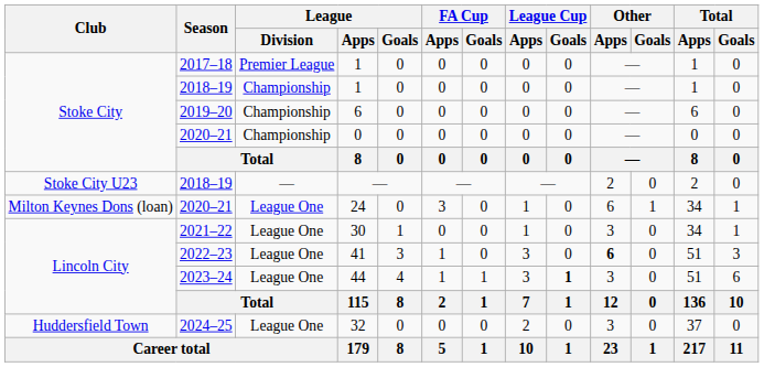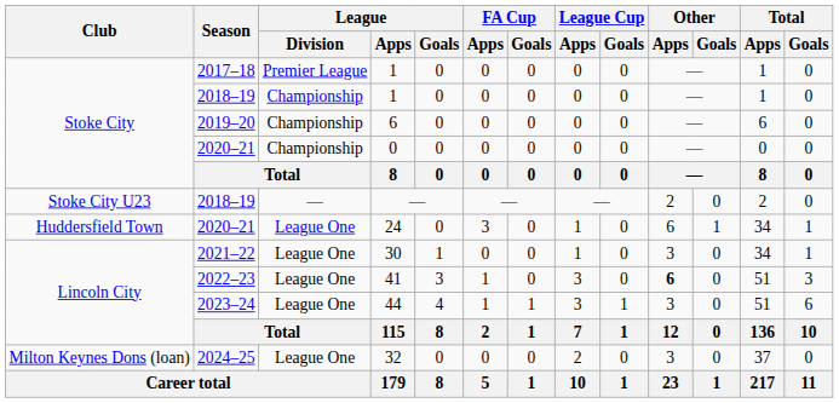 <table class="wikitable" style="text-align: center;">
 <tr>
 <th rowspan="2">Club</th>
 <th rowspan="2">Season</th>
 <th colspan="3">League</th>
 <th colspan="2"><a href='#'>FA Cup</a></th>
 <th colspan="2"><a href='#'>League Cup</a></th>
 <th colspan="2">Other</th>
 <th colspan="2">Total</th>
 </tr>
 <tr>
 <th>Division</th>
 <th>Apps</th>
 <th>Goals</th>
 <th>Apps</th>
 <th>Goals</th>
 <th>Apps</th>
 <th>Goals</th>
 <th>Apps</th>
 <th>Goals</th>
 <th>Apps</th>
 <th>Goals</th>
 </tr>
 <tr>
 <td rowspan=5><a href='#'>Stoke City</a></td>
 <td><a href='#'>2017–18</a></td>
 <td><a href='#'>Premier League</a></td>
 <td>1</td>
 <td>0</td>
 <td>0</td>
 <td>0</td>
 <td>0</td>
 <td>0</td>
 <td colspan=2>—</td>
 <td>1</td>
 <td>0</td>
 </tr>
 <tr>
 <td><a href='#'>2018–19</a></td>
 <td><a href='#'>Championship</a></td>
 <td>1</td>
 <td>0</td>
 <td>0</td>
 <td>0</td>
 <td>0</td>
 <td>0</td>
 <td colspan=2>—</td>
 <td>1</td>
 <td>0</td>
 </tr>
 <tr>
 <td><a href='#'>2019–20</a></td>
 <td>Championship</td>
 <td>6</td>
 <td>0</td>
 <td>0</td>
 <td>0</td>
 <td>0</td>
 <td>0</td>
 <td colspan=2>—</td>
 <td>6</td>
 <td>0</td>
 </tr>
 <tr>
 <td><a href='#'>2020–21</a></td>
 <td>Championship</td>
 <td>0</td>
 <td>0</td>
 <td>0</td>
 <td>0</td>
 <td>0</td>
 <td>0</td>
 <td colspan=2>—</td>
 <td>0</td>
 <td>0</td>
 </tr>
 <tr>
 <th colspan=2>Total</th>
 <th>8</th>
 <th>0</th>
 <th>0</th>
 <th>0</th>
 <th>0</th>
 <th>0</th>
 <th colspan=2>—</th>
 <th>8</th>
 <th>0</th>
 </tr>
 <tr>
 <td><a href='#'>Stoke City U23</a></td>
 <td><a href='#'>2018–19</a></td>
 <td colspan=1>—</td>
 <td colspan=2>—</td>
 <td colspan=2>—</td>
 <td colspan=2>—</td>
 <td>2</td>
 <td>0</td>
 <td>2</td>
 <td>0</td>
 </tr>
 <tr>
-<td><a href='#'>Milton Keynes Dons</a> (loan)</td>
+<td><a href='#'>Huddersfield Town</a></td>
 <td><a href='#'>2020–21</a></td>
 <td><a href='#'>League One</a></td>
 <td>24</td>
 <td>0</td>
 <td>3</td>
 <td>0</td>
 <td>1</td>
 <td>0</td>
 <td>6</td>
 <td>1</td>
 <td>34</td>
 <td>1</td>
 </tr>
 <tr>
 <td rowspan=4><a href='#'>Lincoln City</a></td>
 <td><a href='#'>2021–22</a></td>
 <td>League One</td>
 <td>30</td>
 <td>1</td>
 <td>0</td>
 <td>0</td>
 <td>1</td>
 <td>0</td>
 <td>3</td>
 <td>0</td>
 <td>34</td>
 <td>1</td>
 </tr>
 <tr>
 <td><a href='#'>2022–23</a></td>
 <td>League One</td>
 <td>41</td>
 <td>3</td>
 <td>1</td>
 <td>0</td>
 <td>3</td>
 <td>0</td>
 <td><strong>6</strong></td>
 <td>0</td>
 <td>51</td>
 <td>3</td>
 </tr>
 <tr>
 <td><a href='#'>2023–24</a></td>
 <td>League One</td>
 <td>44</td>
 <td>4</td>
 <td>1</td>
 <td>1</td>
 <td>3</td>
-<td><strong>1</strong></td>
+<td>1</td>
 <td>3</td>
 <td>0</td>
 <td>51</td>
 <td>6</td>
 </tr>
 <tr>
 <th colspan=2>Total</th>
 <th>115</th>
 <th>8</th>
 <th>2</th>
 <th>1</th>
 <th>7</th>
 <th>1</th>
 <th>12</th>
 <th>0</th>
 <th>136</th>
 <th>10</th>
 </tr>
 <tr>
-<td><a href='#'>Huddersfield Town</a></td>
+<td><a href='#'>Milton Keynes Dons</a> (loan)</td>
 <td><a href='#'>2024–25</a></td>
 <td>League One</td>
 <td>32</td>
 <td>0</td>
 <td>0</td>
 <td>0</td>
 <td>2</td>
 <td>0</td>
 <td>3</td>
 <td>0</td>
 <td>37</td>
 <td>0</td>
 </tr>
 <tr>
 <th colspan="3">Career total</th>
 <th>179</th>
 <th>8</th>
 <th>5</th>
 <th>1</th>
 <th>10</th>
 <th>1</th>
 <th>23</th>
 <th>1</th>
 <th>217</th>
 <th>11</th>
 </tr>
 </table>
